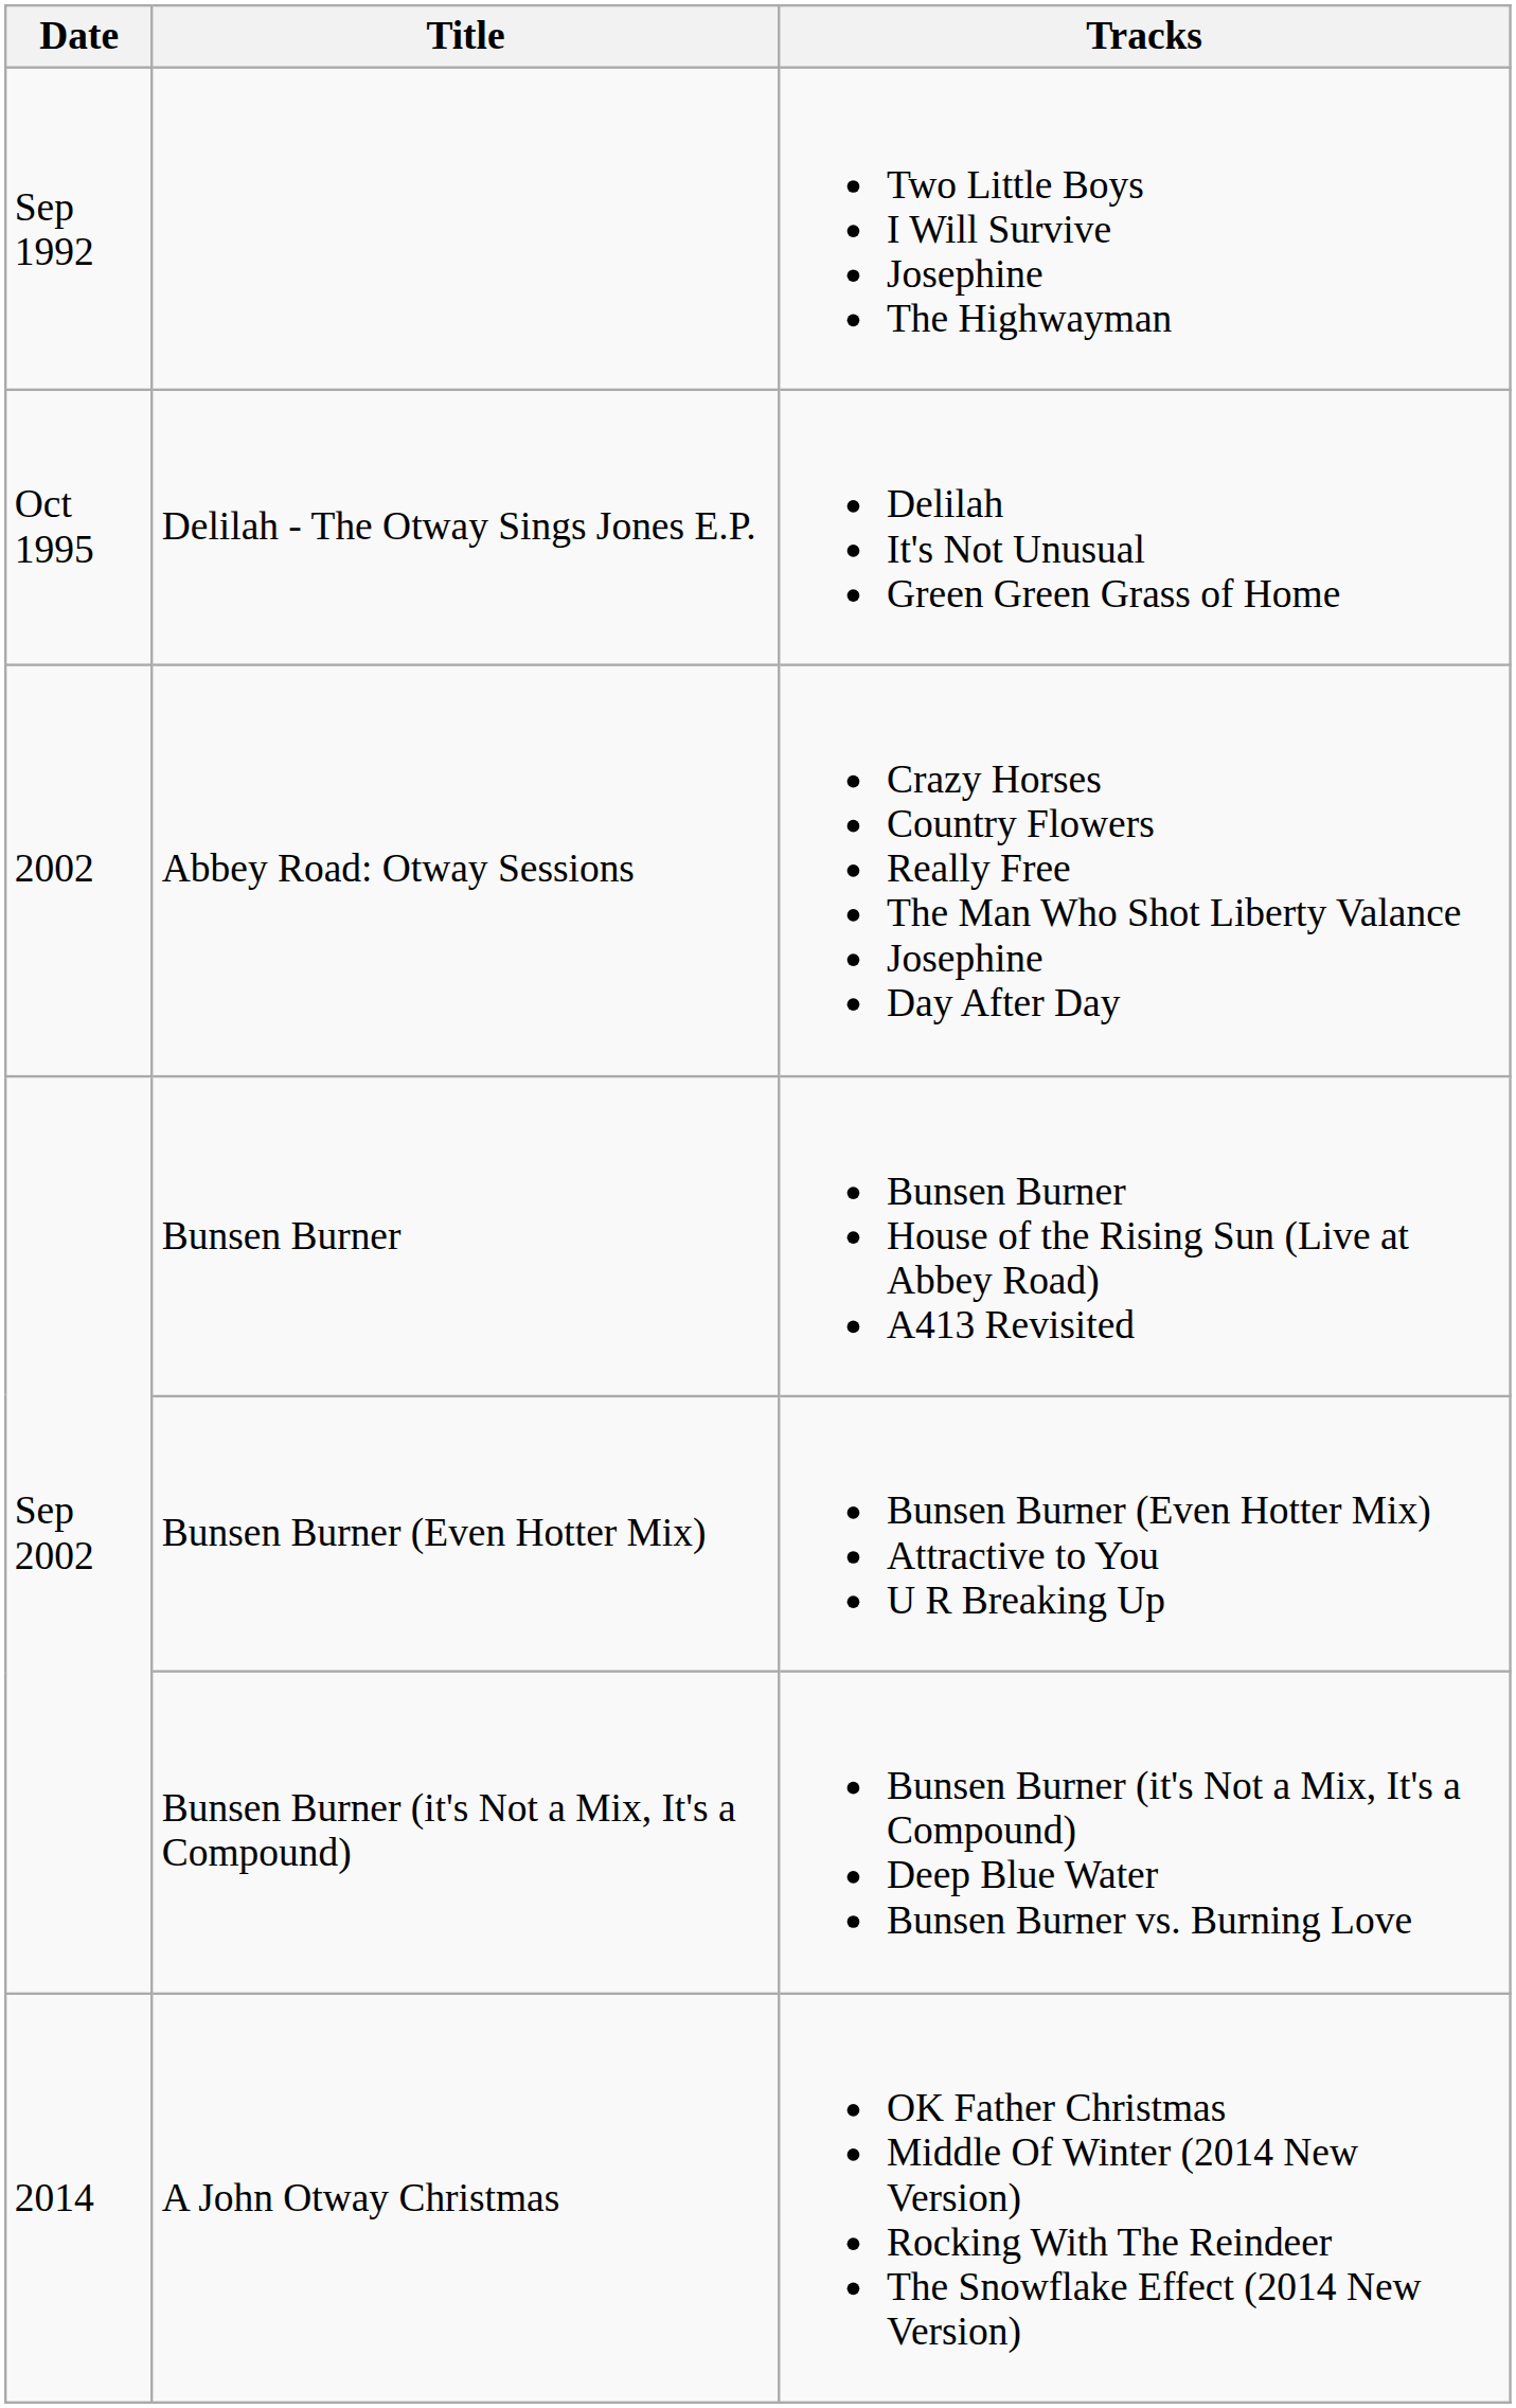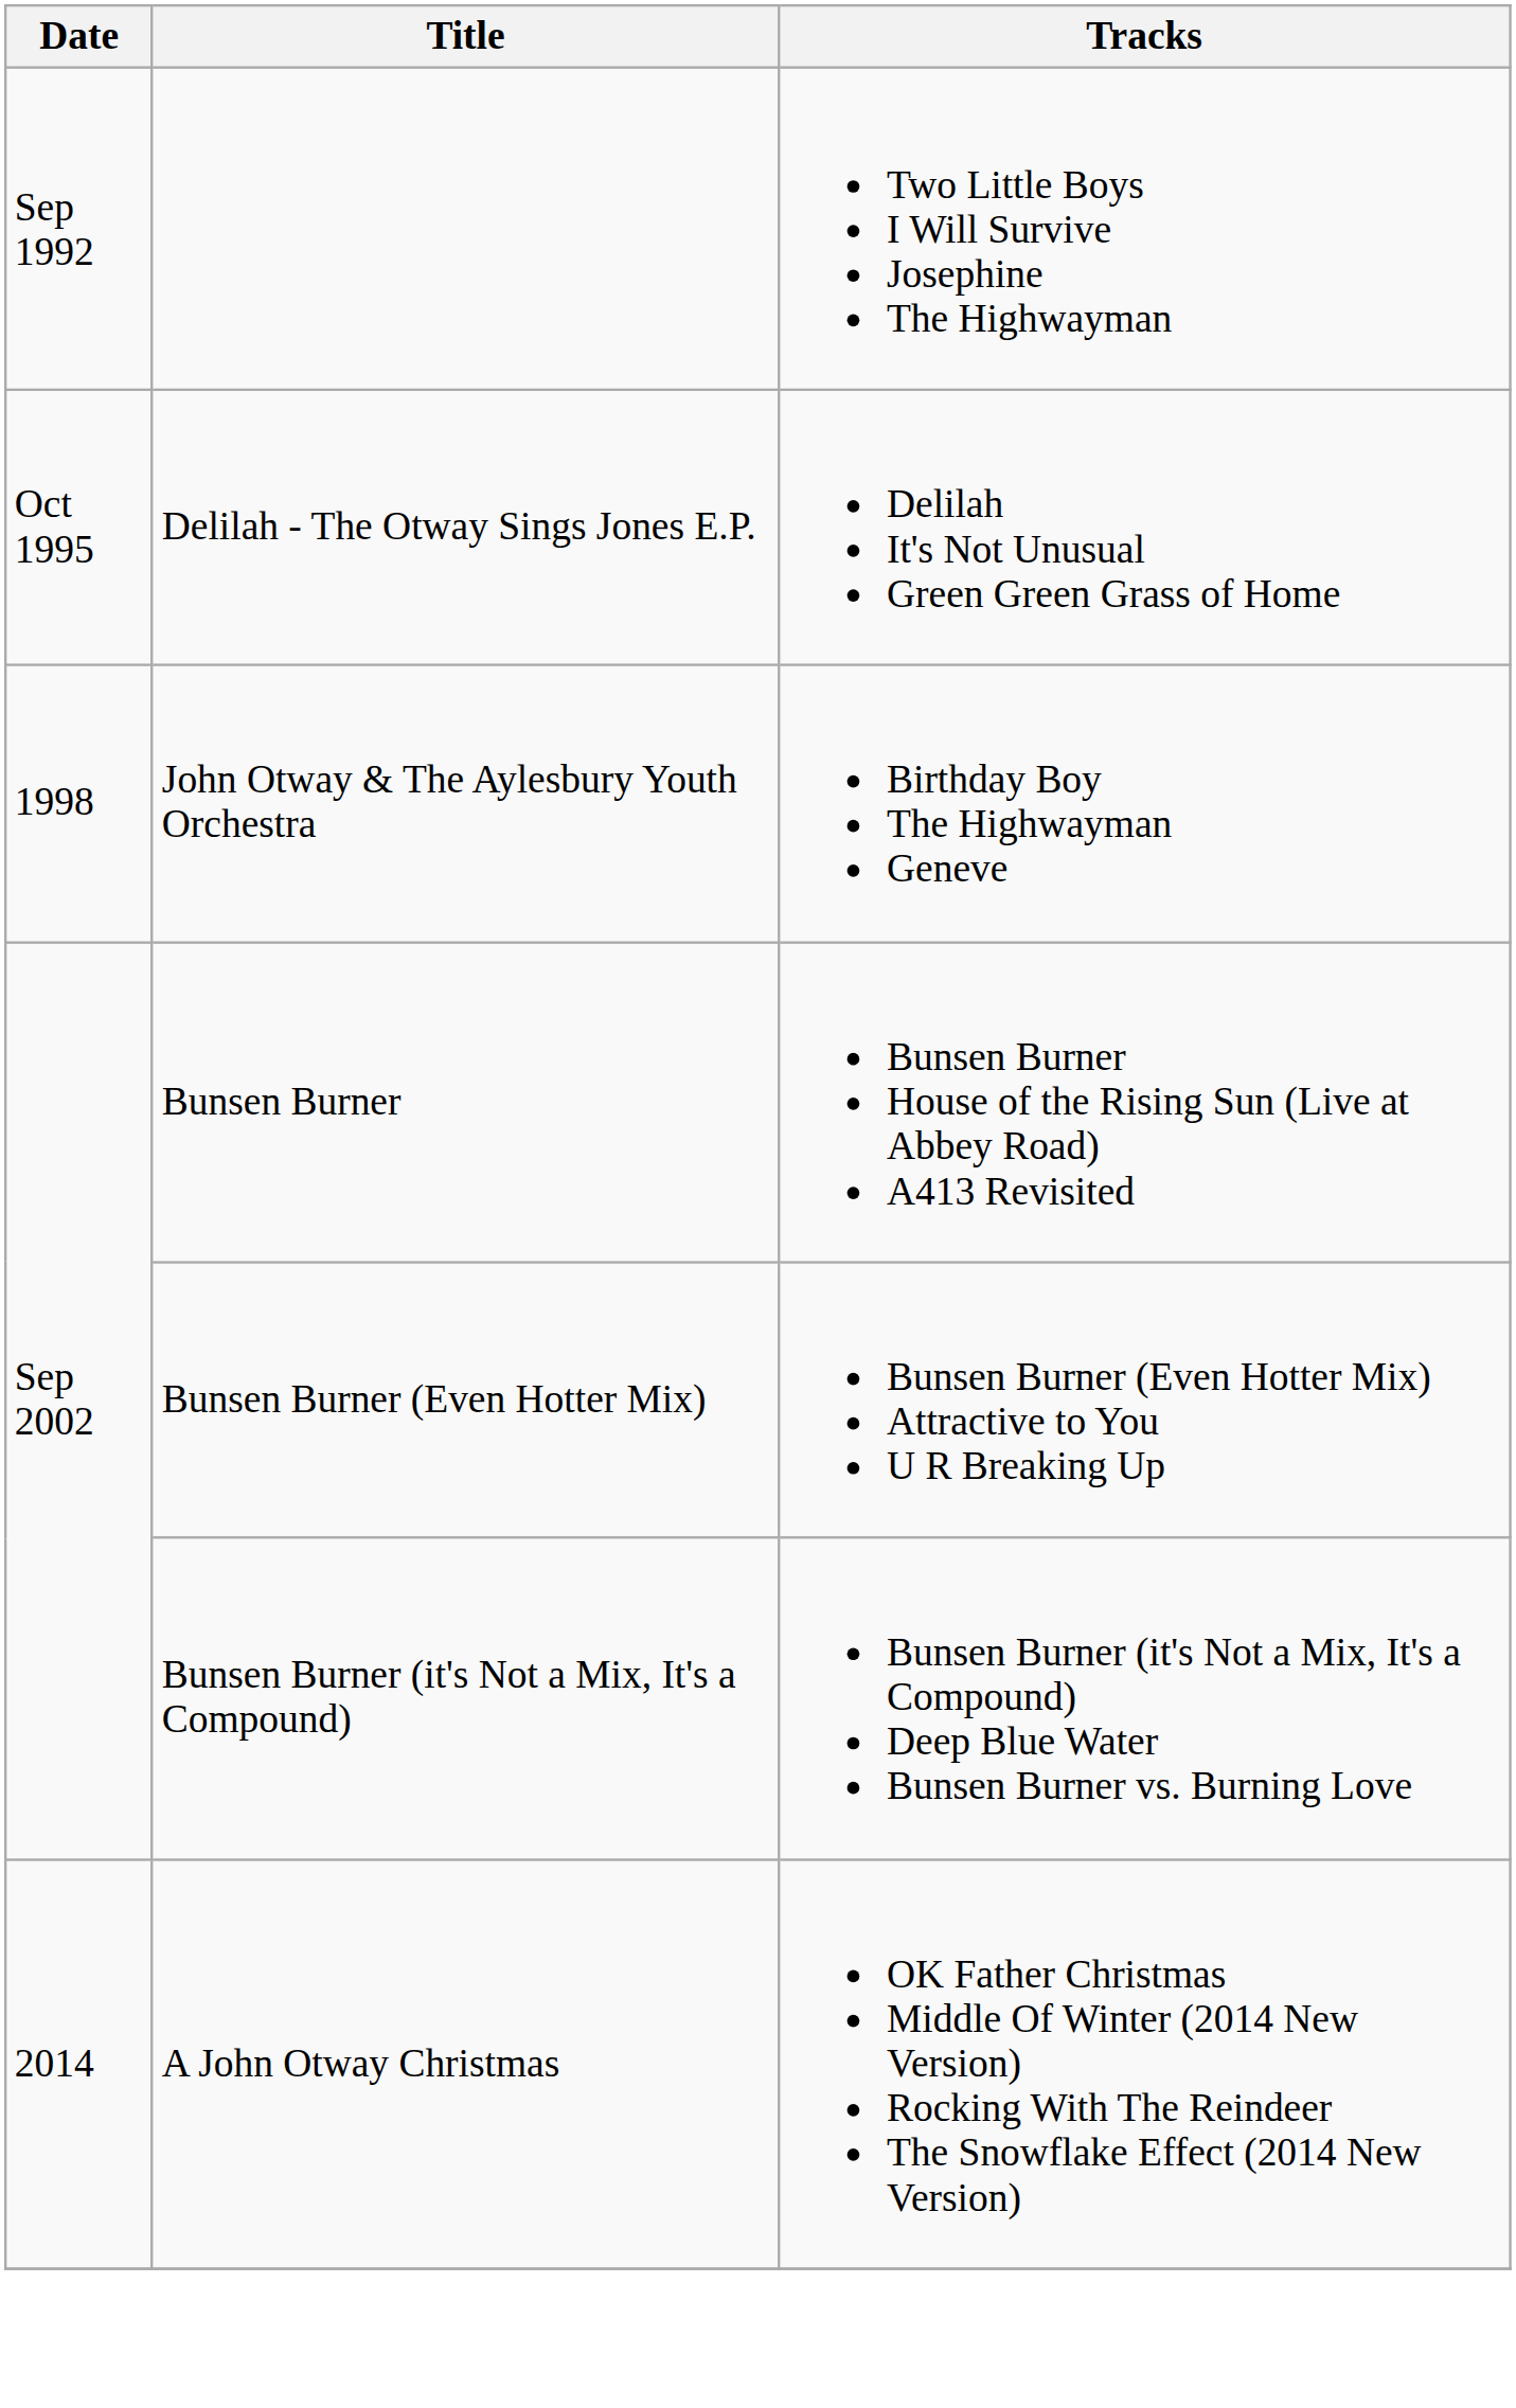 <table class="wikitable">
 <tr>
 <th>Date</th>
 <th>Title</th>
 <th>Tracks</th>
 </tr>
 <tr>
 <td>Sep 1992</td>
 <td></td>
 <td><br><ul><li>Two Little Boys</li><li>I Will Survive</li><li>Josephine</li><li>The Highwayman</li></ul></td>
 </tr>
 <tr>
 <td>Oct 1995</td>
 <td>Delilah - The Otway Sings Jones E.P.</td>
 <td><br><ul><li>Delilah</li><li>It's Not Unusual</li><li>Green Green Grass of Home</li></ul></td>
 </tr>
 <tr>
-<td>2002</td>
-<td>Abbey Road: Otway Sessions</td>
-<td><br><ul><li>Crazy Horses</li><li>Country Flowers</li><li>Really Free</li><li>The Man Who Shot Liberty Valance</li><li>Josephine</li><li>Day After Day</li></ul></td>
+<td>1998</td>
+<td>John Otway & The Aylesbury Youth Orchestra</td>
+<td><br><ul><li>Birthday Boy</li><li>The Highwayman</li><li>Geneve</li></ul></td>
 </tr>
 <tr>
 <td rowspan="3">Sep 2002</td>
 <td>Bunsen Burner</td>
 <td><br><ul><li>Bunsen Burner</li><li>House of the Rising Sun (Live at Abbey Road)</li><li>A413 Revisited</li></ul></td>
 </tr>
 <tr>
 <td>Bunsen Burner (Even Hotter Mix)</td>
 <td><br><ul><li>Bunsen Burner (Even Hotter Mix)</li><li>Attractive to You</li><li>U R Breaking Up</li></ul></td>
 </tr>
 <tr>
 <td>Bunsen Burner (it's Not a Mix, It's a Compound)</td>
 <td><br><ul><li>Bunsen Burner (it's Not a Mix, It's a Compound)</li><li>Deep Blue Water</li><li>Bunsen Burner vs. Burning Love</li></ul></td>
 </tr>
 <tr>
 <td>2014</td>
 <td>A John Otway Christmas</td>
 <td><br><ul><li>OK Father Christmas</li><li>Middle Of Winter (2014 New Version)</li><li>Rocking With The Reindeer</li><li>The Snowflake Effect (2014 New Version)</li></ul></td>
 </tr>
 <tr>
 </tr>
 </table>
